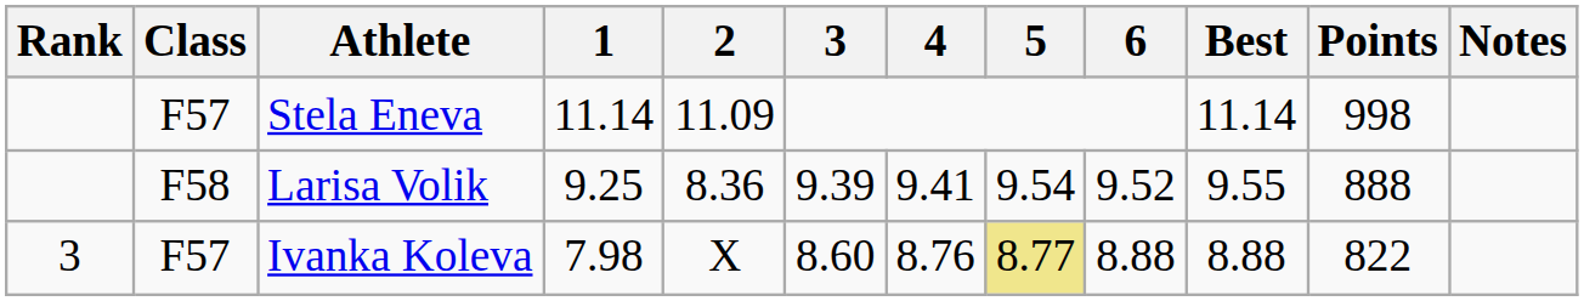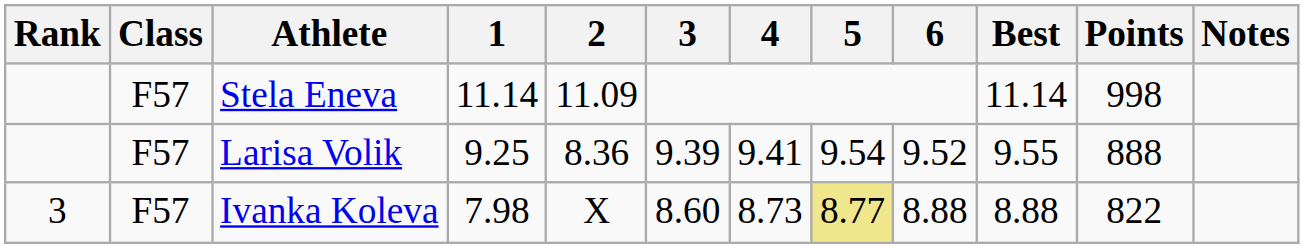 <table class="wikitable sortable" style="text-align:center">
 <tr>
 <th>Rank</th>
 <th>Class</th>
 <th>Athlete</th>
 <th>1</th>
 <th>2</th>
 <th>3</th>
 <th>4</th>
 <th>5</th>
 <th>6</th>
 <th>Best</th>
 <th>Points</th>
 <th>Notes</th>
 </tr>
 <tr>
 <td></td>
 <td>F57</td>
 <td style="text-align:left"><a href='#'>Stela Eneva</a><br></td>
 <td>11.14</td>
 <td>11.09</td>
 <td colspan=4></td>
 <td>11.14</td>
 <td>998</td>
 <td></td>
 </tr>
 <tr>
 <td></td>
-<td>F58</td>
+<td>F57</td>
 <td style="text-align:left"><a href='#'>Larisa Volik</a><br></td>
 <td>9.25</td>
 <td>8.36</td>
 <td>9.39</td>
 <td>9.41</td>
 <td>9.54</td>
 <td>9.52</td>
 <td>9.55</td>
 <td>888</td>
 <td></td>
 </tr>
 <tr>
 <td>3</td>
 <td>F57</td>
 <td style="text-align:left"><a href='#'>Ivanka Koleva</a><br></td>
 <td>7.98</td>
 <td>X</td>
 <td>8.60</td>
-<td>8.76</td>
+<td>8.73</td>
 <td style="background: khaki;">8.77</td>
 <td>8.88</td>
 <td>8.88</td>
 <td>822</td>
 <td></td>
 </tr>
 </table>
